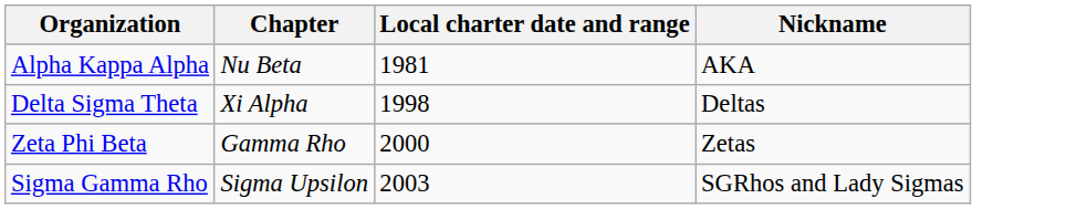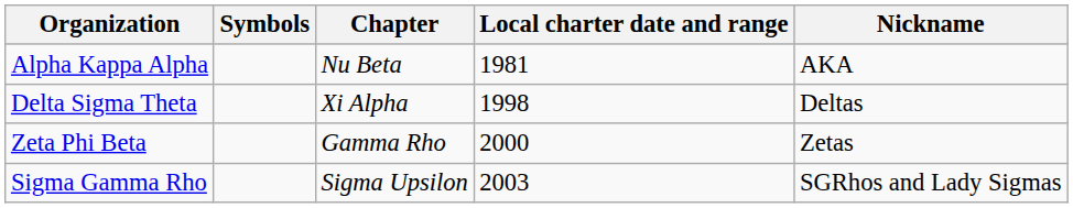 <table class="wikitable sortable">
 <tr>
 <th>Organization</th>
+<th>Symbols</th>
 <th>Chapter</th>
 <th>Local charter date and range</th>
 <th>Nickname</th>
 </tr>
 <tr>
 <td><a href='#'>Alpha Kappa Alpha</a></td>
+<td><strong></strong></td>
 <td><em>Nu Beta</em></td>
 <td>1981</td>
 <td>AKA</td>
 </tr>
 <tr>
 <td><a href='#'>Delta Sigma Theta</a></td>
+<td><strong></strong></td>
 <td><em>Xi Alpha</em></td>
 <td>1998</td>
 <td>Deltas</td>
 </tr>
 <tr>
 <td><a href='#'>Zeta Phi Beta</a></td>
+<td><strong></strong></td>
 <td><em>Gamma Rho</em></td>
 <td>2000</td>
 <td>Zetas</td>
 </tr>
 <tr>
 <td><a href='#'>Sigma Gamma Rho</a></td>
+<td><strong></strong></td>
 <td><em>Sigma Upsilon</em></td>
 <td>2003</td>
 <td>SGRhos and Lady Sigmas</td>
 </tr>
 </table>
